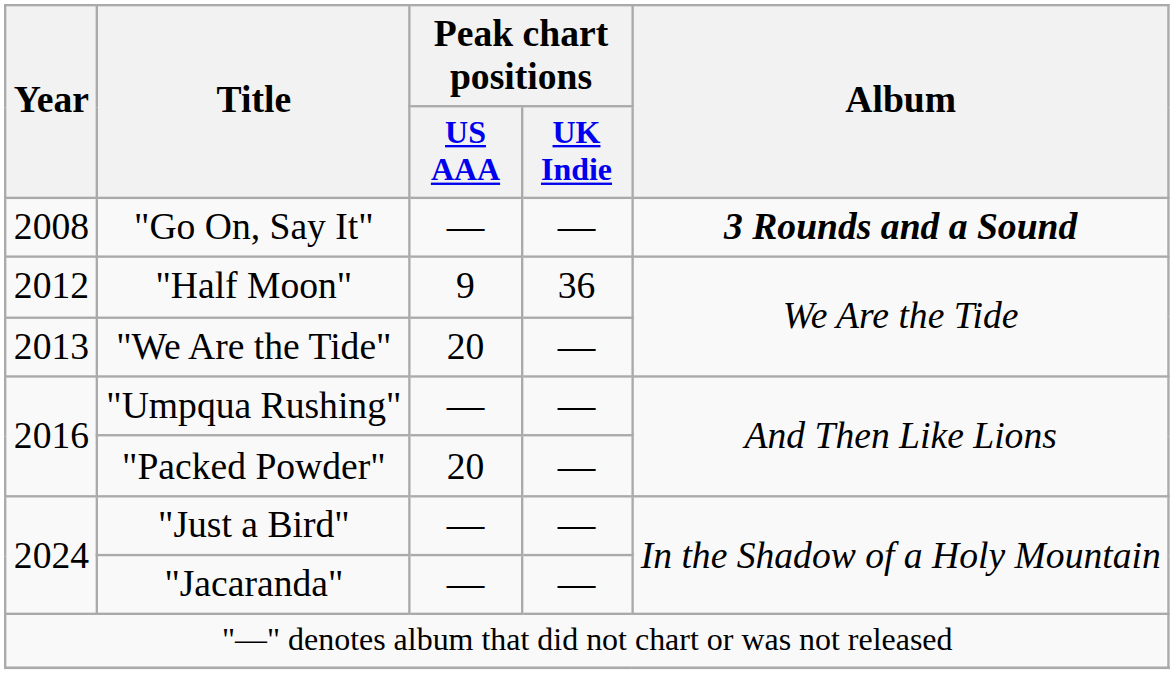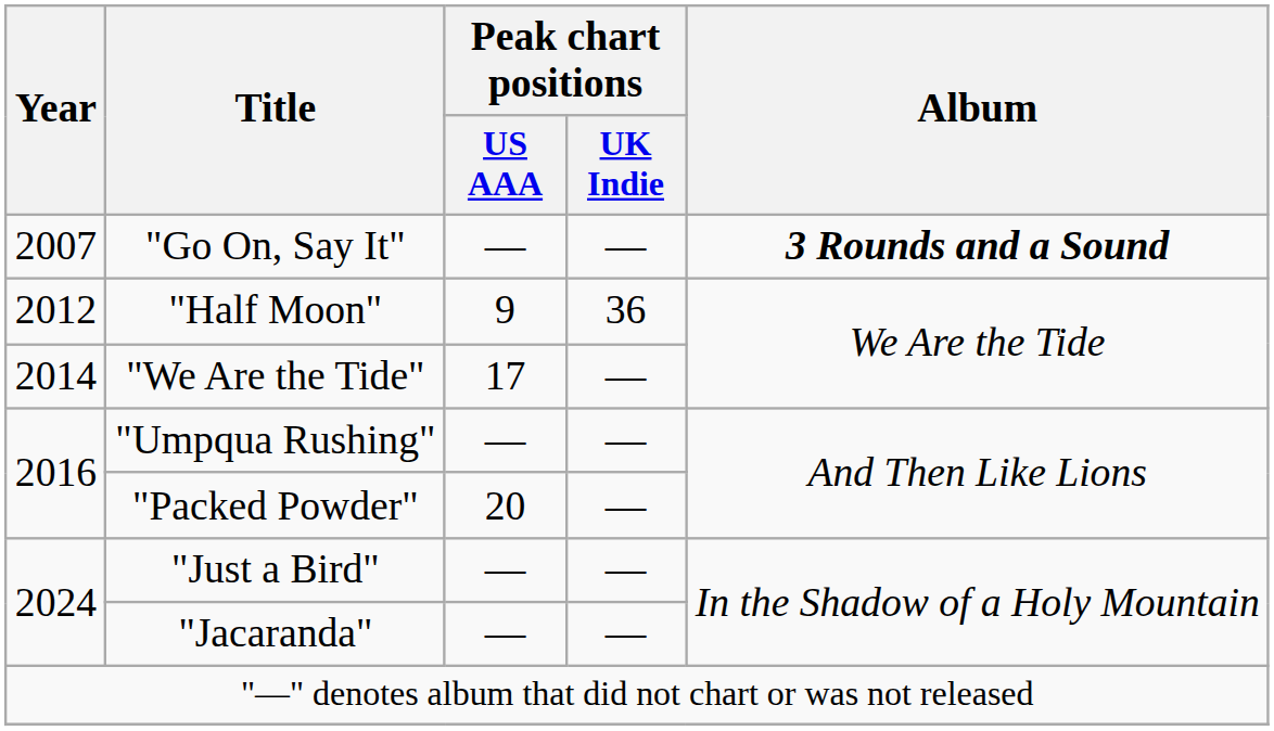 <table class="wikitable plainrowheaders" style="text-align:center;">
 <tr>
 <th scope="col" rowspan="2">Year</th>
 <th scope="col" rowspan="2">Title</th>
 <th scope="col" colspan="2">Peak chart positions</th>
 <th scope="col" rowspan="2">Album</th>
 </tr>
 <tr>
 <th scope="col" style="width:3em;font-size:85%;"><a href='#'>US<br>AAA</a><br></th>
 <th scope="col" style="width:3em;font-size:85%;"><a href='#'>UK<br>Indie</a><br></th>
 </tr>
 <tr>
-<td>2008</td>
+<td>2007</td>
 <td>"Go On, Say It"</td>
 <td>—</td>
 <td>—</td>
 <td rowspan="1"><strong><em>3 Rounds and a Sound</em></strong></td>
 </tr>
 <tr>
 <td>2012</td>
 <td>"Half Moon"</td>
 <td>9</td>
 <td>36</td>
 <td rowspan="2"><em>We Are the Tide</em></td>
 </tr>
 <tr>
-<td>2013</td>
+<td>2014</td>
 <td>"We Are the Tide"</td>
-<td>20</td>
+<td>17</td>
 <td>—</td>
 </tr>
 <tr>
 <td rowspan="2">2016</td>
 <td>"Umpqua Rushing"</td>
 <td>—</td>
 <td>—</td>
 <td rowspan="2"><em>And Then Like Lions</em></td>
 </tr>
 <tr>
 <td>"Packed Powder"</td>
 <td>20</td>
 <td>—</td>
 </tr>
 <tr>
 <td rowspan="2">2024</td>
 <td>"Just a Bird"</td>
 <td>—</td>
 <td>—</td>
 <td rowspan="2"><em>In the Shadow of a Holy Mountain</em></td>
 </tr>
 <tr>
 <td>"Jacaranda"</td>
 <td>—</td>
 <td>—</td>
 </tr>
 <tr>
 <td colspan="18" style="text-align:center; font-size:85%;">"—" denotes album that did not chart or was not released</td>
 </tr>
 <tr>
 </tr>
 </table>
